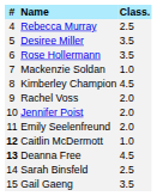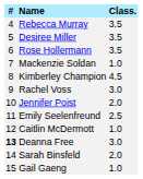 <table border=0 cellpadding=2 cellspacing=0  |- bgcolor=#F2F2F2 style="text-align:center; font-size:90%;">
 <tr bgcolor=#ADEBFD>
 <th>#</th>
 <th align=left>Name</th>
 <th align=left>Class.</th>
 </tr>
 <tr>
 <td>4</td>
 <td align=left><a href='#'>Rebecca Murray</a></td>
-<td align=left>2.5</td>
+<td align=left>3.5</td>
 </tr>
 <tr>
 <td>5</td>
 <td align=left><a href='#'>Desiree Miller</a></td>
 <td align=left>3.5</td>
 </tr>
 <tr>
 <td>6</td>
 <td align=left><a href='#'>Rose Hollermann</a></td>
 <td align=left>3.5</td>
 </tr>
 <tr>
 <td>7</td>
 <td align=left>Mackenzie Soldan</td>
 <td align=left>1.0</td>
 </tr>
 <tr>
 <td>8</td>
 <td align=left>Kimberley Champion</td>
 <td align=left>4.5</td>
 </tr>
 <tr>
 <td>9</td>
 <td align=left>Rachel Voss</td>
-<td align=left>2.0</td>
+<td align=left>3.0</td>
 </tr>
 <tr>
 <td>10</td>
 <td align=left><a href='#'>Jennifer Poist</a></td>
 <td align=left>2.0</td>
 </tr>
 <tr>
 <td>11</td>
 <td align=left>Emily Seelenfreund</td>
-<td align=left>2.0</td>
+<td align=left>2.5</td>
 </tr>
 <tr>
-<td><strong>12</strong></td>
+<td>12</td>
 <td align=left>Caitlin McDermott</td>
 <td align=left>1.0</td>
 </tr>
 <tr>
 <td><strong>13</strong></td>
 <td align=left>Deanna Free</td>
-<td align=left>4.5</td>
+<td align=left>3.0</td>
 </tr>
 <tr>
 <td>14</td>
 <td align=left>Sarah Binsfeld</td>
-<td align=left>2.5</td>
+<td align=left>2.0</td>
 </tr>
 <tr>
 <td>15</td>
 <td align=left>Gail Gaeng</td>
-<td align=left>3.5</td>
+<td align=left>1.0</td>
 </tr>
 </table>
